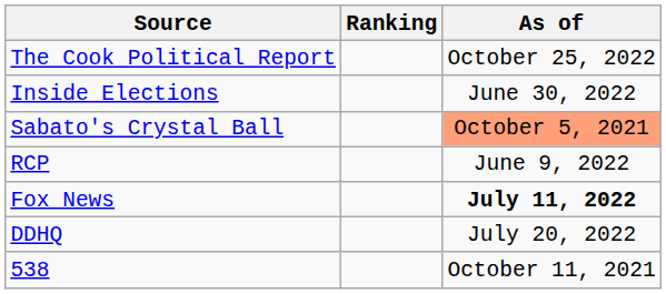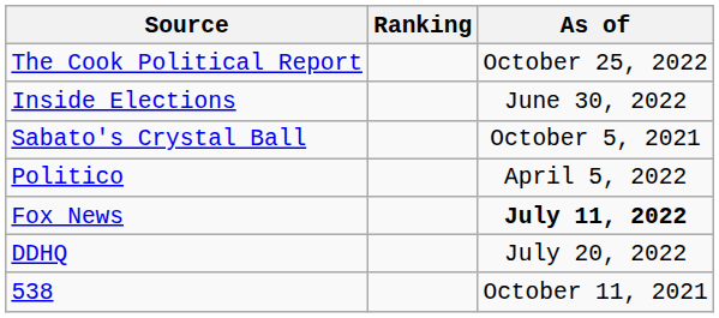 <table class="wikitable" style="text-align:center">
 <tr>
 <th>Source</th>
 <th>Ranking</th>
 <th>As of</th>
 </tr>
 <tr>
 <td align=left><a href='#'>The Cook Political Report</a></td>
 <td></td>
 <td>October 25, 2022</td>
 </tr>
 <tr>
 <td align=left><a href='#'>Inside Elections</a></td>
 <td></td>
 <td>June 30, 2022</td>
 </tr>
 <tr>
 <td align=left><a href='#'>Sabato's Crystal Ball</a></td>
 <td></td>
-<td style="background: lightsalmon;">October 5, 2021</td>
+<td>October 5, 2021</td>
 </tr>
 <tr>
-<td align="left"><a href='#'>RCP</a></td>
+<td align="left"><a href='#'>Politico</a></td>
 <td></td>
-<td>June 9, 2022</td>
+<td>April 5, 2022</td>
 </tr>
 <tr>
 <td align=left><a href='#'>Fox News</a></td>
 <td></td>
 <td><strong>July 11, 2022</strong></td>
 </tr>
 <tr>
 <td align="left"><a href='#'>DDHQ</a></td>
 <td></td>
 <td>July 20, 2022</td>
 </tr>
 <tr>
 <td align="left"><a href='#'>538</a></td>
 <td></td>
 <td>October 11, 2021</td>
 </tr>
 </table>
